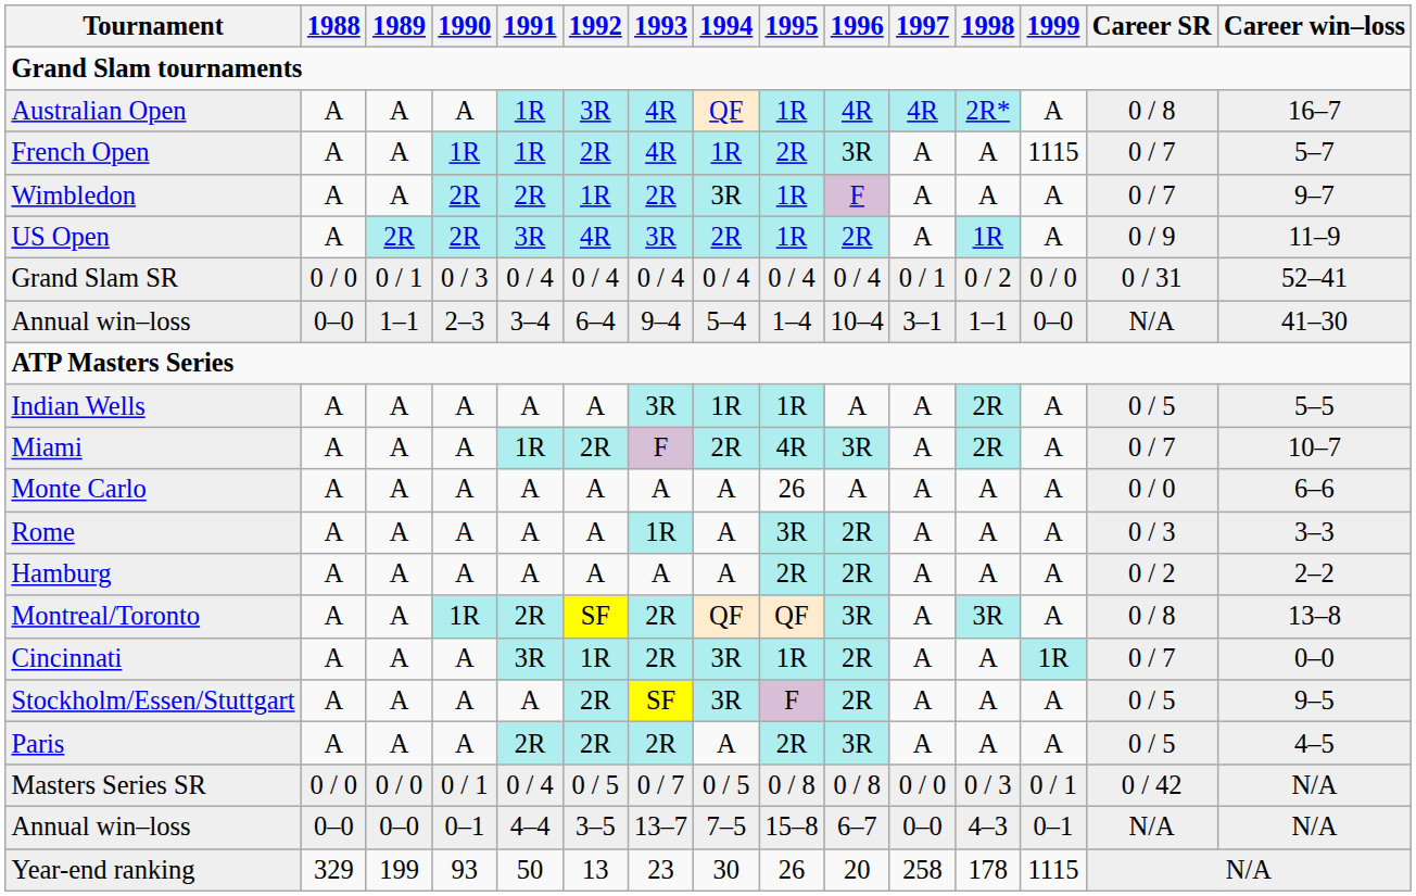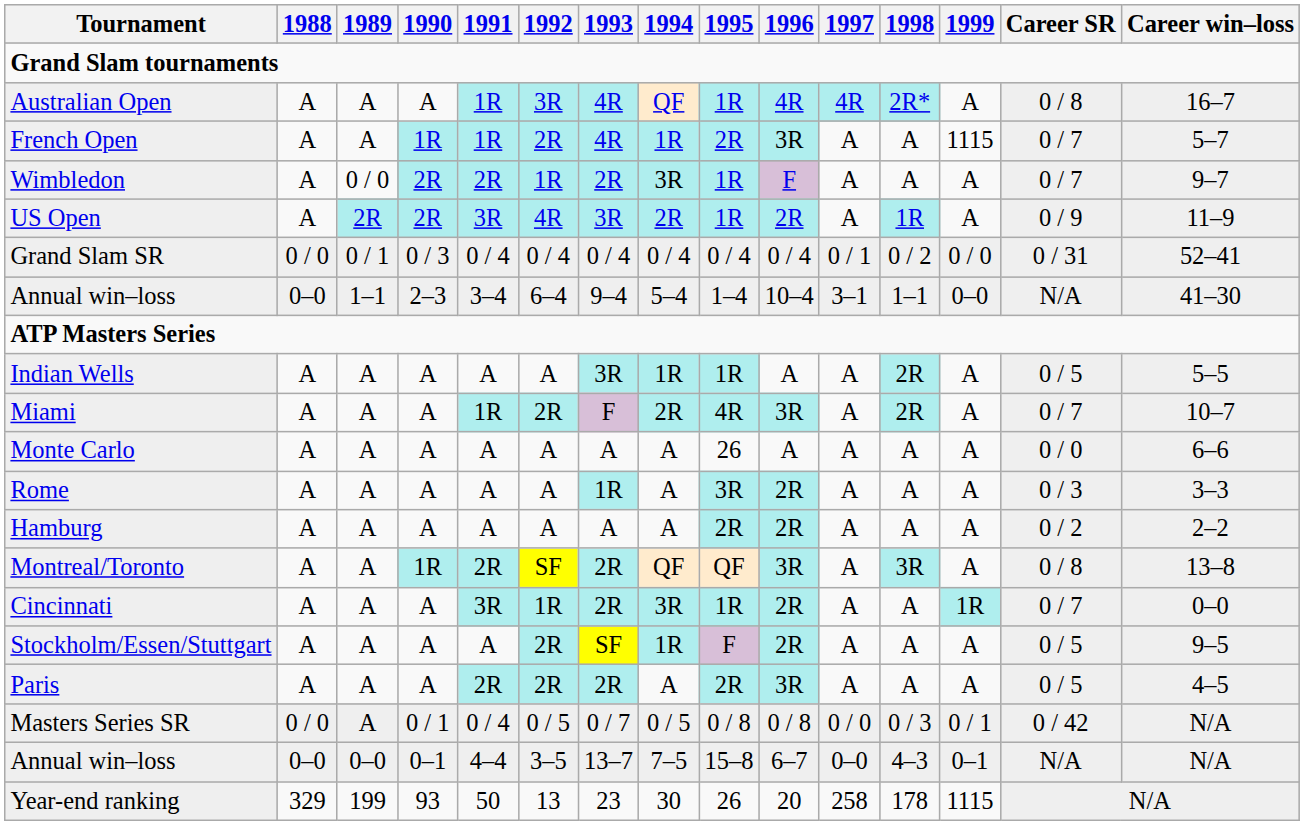 <table class="wikitable">
 <tr>
 <th>Tournament</th>
 <th><a href='#'>1988</a></th>
 <th><a href='#'>1989</a></th>
 <th><a href='#'>1990</a></th>
 <th><a href='#'>1991</a></th>
 <th><a href='#'>1992</a></th>
 <th><a href='#'>1993</a></th>
 <th><a href='#'>1994</a></th>
 <th><a href='#'>1995</a></th>
 <th><a href='#'>1996</a></th>
 <th><a href='#'>1997</a></th>
 <th><a href='#'>1998</a></th>
 <th><a href='#'>1999</a></th>
 <th>Career SR</th>
 <th>Career win–loss</th>
 </tr>
 <tr>
 <td colspan="18"><strong>Grand Slam tournaments</strong></td>
 </tr>
 <tr>
 <td style="background:#EFEFEF;"><a href='#'>Australian Open</a></td>
 <td align="center">A</td>
 <td align="center">A</td>
 <td align="center">A</td>
 <td align="center" style="background:#afeeee;"><a href='#'>1R</a></td>
 <td align="center" style="background:#afeeee;"><a href='#'>3R</a></td>
 <td align="center" style="background:#afeeee;"><a href='#'>4R</a></td>
 <td align="center" style="background:#ffebcd;"><a href='#'>QF</a></td>
 <td align="center" style="background:#afeeee;"><a href='#'>1R</a></td>
 <td align="center" style="background:#afeeee;"><a href='#'>4R</a></td>
 <td align="center" style="background:#afeeee;"><a href='#'>4R</a></td>
 <td align="center" style="background:#afeeee;"><a href='#'>2R*</a></td>
 <td align="center">A</td>
 <td align="center" style="background:#EFEFEF;">0 / 8</td>
 <td align="center" style="background:#EFEFEF;">16–7</td>
 </tr>
 <tr>
 <td style="background:#EFEFEF;"><a href='#'>French Open</a></td>
 <td align="center">A</td>
 <td align="center">A</td>
 <td align="center" style="background:#afeeee;"><a href='#'>1R</a></td>
 <td align="center" style="background:#afeeee;"><a href='#'>1R</a></td>
 <td align="center" style="background:#afeeee;"><a href='#'>2R</a></td>
 <td align="center" style="background:#afeeee;"><a href='#'>4R</a></td>
 <td align="center" style="background:#afeeee;"><a href='#'>1R</a></td>
 <td align="center" style="background:#afeeee;"><a href='#'>2R</a></td>
 <td align="center" style="background:#afeeee;">3R</td>
 <td align="center">A</td>
 <td align="center">A</td>
 <td align="center">1115</td>
 <td align="center" style="background:#EFEFEF;">0 / 7</td>
 <td align="center" style="background:#EFEFEF;">5–7</td>
 </tr>
 <tr>
 <td style="background:#EFEFEF;"><a href='#'>Wimbledon</a></td>
 <td align="center">A</td>
-<td align="center">A</td>
+<td align="center">0 / 0</td>
 <td align="center" style="background:#afeeee;"><a href='#'>2R</a></td>
 <td align="center" style="background:#afeeee;"><a href='#'>2R</a></td>
 <td align="center" style="background:#afeeee;"><a href='#'>1R</a></td>
 <td align="center" style="background:#afeeee;"><a href='#'>2R</a></td>
 <td align="center" style="background:#afeeee;">3R</td>
 <td align="center" style="background:#afeeee;"><a href='#'>1R</a></td>
 <td align="center" style="background:#D8BFD8;"><a href='#'>F</a></td>
 <td align="center">A</td>
 <td align="center">A</td>
 <td align="center">A</td>
 <td align="center" style="background:#EFEFEF;">0 / 7</td>
 <td align="center" style="background:#EFEFEF;">9–7</td>
 </tr>
 <tr>
 <td style="background:#EFEFEF;"><a href='#'>US Open</a></td>
 <td align="center">A</td>
 <td align="center" style="background:#afeeee;"><a href='#'>2R</a></td>
 <td align="center" style="background:#afeeee;"><a href='#'>2R</a></td>
 <td align="center" style="background:#afeeee;"><a href='#'>3R</a></td>
 <td align="center" style="background:#afeeee;"><a href='#'>4R</a></td>
 <td align="center" style="background:#afeeee;"><a href='#'>3R</a></td>
 <td align="center" style="background:#afeeee;"><a href='#'>2R</a></td>
 <td align="center" style="background:#afeeee;"><a href='#'>1R</a></td>
 <td align="center" style="background:#afeeee;"><a href='#'>2R</a></td>
 <td align="center">A</td>
 <td align="center" style="background:#afeeee;"><a href='#'>1R</a></td>
 <td align="center">A</td>
 <td align="center" style="background:#EFEFEF;">0 / 9</td>
 <td align="center" style="background:#EFEFEF;">11–9</td>
 </tr>
 <tr bgcolor="#efefef">
 <td>Grand Slam SR</td>
 <td align="center">0 / 0</td>
 <td align="center">0 / 1</td>
 <td align="center">0 / 3</td>
 <td align="center">0 / 4</td>
 <td align="center">0 / 4</td>
 <td align="center">0 / 4</td>
 <td align="center">0 / 4</td>
 <td align="center">0 / 4</td>
 <td align="center">0 / 4</td>
 <td align="center">0 / 1</td>
 <td align="center">0 / 2</td>
 <td align="center">0 / 0</td>
 <td align="center">0 / 31</td>
 <td align="center" style="background:#EFEFEF;">52–41</td>
 </tr>
 <tr>
 <td style="background:#EFEFEF;">Annual win–loss</td>
 <td align="center" style="background:#EFEFEF;">0–0</td>
 <td align="center" style="background:#EFEFEF;">1–1</td>
 <td align="center" style="background:#EFEFEF;">2–3</td>
 <td align="center" style="background:#EFEFEF;">3–4</td>
 <td align="center" style="background:#EFEFEF;">6–4</td>
 <td align="center" style="background:#EFEFEF;">9–4</td>
 <td align="center" style="background:#EFEFEF;">5–4</td>
 <td align="center" style="background:#EFEFEF;">1–4</td>
 <td align="center" style="background:#EFEFEF;">10–4</td>
 <td align="center" style="background:#EFEFEF;">3–1</td>
 <td align="center" style="background:#EFEFEF;">1–1</td>
 <td align="center" style="background:#EFEFEF;">0–0</td>
 <td align="center" style="background:#EFEFEF;">N/A</td>
 <td align="center" style="background:#EFEFEF;">41–30</td>
 </tr>
 <tr>
 <td colspan="18"><strong>ATP Masters Series</strong></td>
 </tr>
 <tr>
 <td style="background:#EFEFEF;"><a href='#'>Indian Wells</a></td>
 <td align="center">A</td>
 <td align="center">A</td>
 <td align="center">A</td>
 <td align="center">A</td>
 <td align="center">A</td>
 <td align="center" style="background:#afeeee;">3R</td>
 <td align="center" style="background:#afeeee;">1R</td>
 <td align="center" style="background:#afeeee;">1R</td>
 <td align="center">A</td>
 <td align="center">A</td>
 <td align="center" style="background:#afeeee;">2R</td>
 <td align="center">A</td>
 <td align="center" style="background:#EFEFEF;">0 / 5</td>
 <td align="center" style="background:#EFEFEF;">5–5</td>
 </tr>
 <tr>
 <td style="background:#EFEFEF;"><a href='#'>Miami</a></td>
 <td align="center">A</td>
 <td align="center">A</td>
 <td align="center">A</td>
 <td align="center" style="background:#afeeee;">1R</td>
 <td align="center" style="background:#afeeee;">2R</td>
 <td align="center" style="background:#D8BFD8;">F</td>
 <td align="center" style="background:#afeeee;">2R</td>
 <td align="center" style="background:#afeeee;">4R</td>
 <td align="center" style="background:#afeeee;">3R</td>
 <td align="center">A</td>
 <td align="center" style="background:#afeeee;">2R</td>
 <td align="center">A</td>
 <td align="center" style="background:#EFEFEF;">0 / 7</td>
 <td align="center" style="background:#EFEFEF;">10–7</td>
 </tr>
 <tr>
 <td style="background:#EFEFEF;"><a href='#'>Monte Carlo</a></td>
 <td align="center">A</td>
 <td align="center">A</td>
 <td align="center">A</td>
 <td align="center">A</td>
 <td align="center">A</td>
 <td align="center">A</td>
 <td align="center">A</td>
 <td align="center">26</td>
 <td align="center">A</td>
 <td align="center">A</td>
 <td align="center">A</td>
 <td align="center">A</td>
 <td align="center" style="background:#EFEFEF;">0 / 0</td>
 <td align="center" style="background:#EFEFEF;">6–6</td>
 </tr>
 <tr>
 <td style="background:#EFEFEF;"><a href='#'>Rome</a></td>
 <td align="center">A</td>
 <td align="center">A</td>
 <td align="center">A</td>
 <td align="center">A</td>
 <td align="center">A</td>
 <td align="center" style="background:#afeeee;">1R</td>
 <td align="center">A</td>
 <td align="center" style="background:#afeeee;">3R</td>
 <td align="center" style="background:#afeeee;">2R</td>
 <td align="center">A</td>
 <td align="center">A</td>
 <td align="center">A</td>
 <td align="center" style="background:#EFEFEF;">0 / 3</td>
 <td align="center" style="background:#EFEFEF;">3–3</td>
 </tr>
 <tr>
 <td style="background:#EFEFEF;"><a href='#'>Hamburg</a></td>
 <td align="center">A</td>
 <td align="center">A</td>
 <td align="center">A</td>
 <td align="center">A</td>
 <td align="center">A</td>
 <td align="center">A</td>
 <td align="center">A</td>
 <td align="center" style="background:#afeeee;">2R</td>
 <td align="center" style="background:#afeeee;">2R</td>
 <td align="center">A</td>
 <td align="center">A</td>
 <td align="center">A</td>
 <td align="center" style="background:#EFEFEF;">0 / 2</td>
 <td align="center" style="background:#EFEFEF;">2–2</td>
 </tr>
 <tr>
 <td style="background:#EFEFEF;"><a href='#'>Montreal/Toronto</a></td>
 <td align="center">A</td>
 <td align="center">A</td>
 <td align="center" style="background:#afeeee;">1R</td>
 <td align="center" style="background:#afeeee;">2R</td>
 <td align="center" style="background:yellow;">SF</td>
 <td align="center" style="background:#afeeee;">2R</td>
 <td align="center" style="background:#ffebcd;">QF</td>
 <td align="center" style="background:#ffebcd;">QF</td>
 <td align="center" style="background:#afeeee;">3R</td>
 <td align="center">A</td>
 <td align="center" style="background:#afeeee;">3R</td>
 <td align="center">A</td>
 <td align="center" style="background:#EFEFEF;">0 / 8</td>
 <td align="center" style="background:#EFEFEF;">13–8</td>
 </tr>
 <tr>
 <td style="background:#EFEFEF;"><a href='#'>Cincinnati</a></td>
 <td align="center">A</td>
 <td align="center">A</td>
 <td align="center">A</td>
 <td align="center" style="background:#afeeee;">3R</td>
 <td align="center" style="background:#afeeee;">1R</td>
 <td align="center" style="background:#afeeee;">2R</td>
 <td align="center" style="background:#afeeee;">3R</td>
 <td align="center" style="background:#afeeee;">1R</td>
 <td align="center" style="background:#afeeee;">2R</td>
 <td align="center">A</td>
 <td align="center">A</td>
 <td align="center" style="background:#afeeee;">1R</td>
 <td align="center" style="background:#EFEFEF;">0 / 7</td>
 <td align="center" style="background:#EFEFEF;">0–0</td>
 </tr>
 <tr>
 <td style="background:#EFEFEF;"><a href='#'>Stockholm/Essen/Stuttgart</a></td>
 <td align="center">A</td>
 <td align="center">A</td>
 <td align="center">A</td>
 <td align="center">A</td>
 <td align="center" style="background:#afeeee;">2R</td>
 <td align="center" style="background:yellow;">SF</td>
-<td align="center" style="background:#afeeee;">3R</td>
+<td align="center" style="background:#afeeee;">1R</td>
 <td align="center" style="background:#D8BFD8;">F</td>
 <td align="center" style="background:#afeeee;">2R</td>
 <td align="center">A</td>
 <td align="center">A</td>
 <td align="center">A</td>
 <td align="center" style="background:#EFEFEF;">0 / 5</td>
 <td align="center" style="background:#EFEFEF;">9–5</td>
 </tr>
 <tr>
 <td style="background:#EFEFEF;"><a href='#'>Paris</a></td>
 <td align="center">A</td>
 <td align="center">A</td>
 <td align="center">A</td>
 <td align="center" style="background:#afeeee;">2R</td>
 <td align="center" style="background:#afeeee;">2R</td>
 <td align="center" style="background:#afeeee;">2R</td>
 <td align="center">A</td>
 <td align="center" style="background:#afeeee;">2R</td>
 <td align="center" style="background:#afeeee;">3R</td>
 <td align="center">A</td>
 <td align="center">A</td>
 <td align="center">A</td>
 <td align="center" style="background:#EFEFEF;">0 / 5</td>
 <td align="center" style="background:#EFEFEF;">4–5</td>
 </tr>
 <tr bgcolor="#efefef">
 <td>Masters Series SR</td>
 <td align="center">0 / 0</td>
-<td align="center">0 / 0</td>
+<td align="center">A</td>
 <td align="center">0 / 1</td>
 <td align="center">0 / 4</td>
 <td align="center">0 / 5</td>
 <td align="center">0 / 7</td>
 <td align="center">0 / 5</td>
 <td align="center">0 / 8</td>
 <td align="center">0 / 8</td>
 <td align="center">0 / 0</td>
 <td align="center">0 / 3</td>
 <td align="center">0 / 1</td>
 <td align="center">0 / 42</td>
 <td align="center" style="background:#EFEFEF;">N/A</td>
 </tr>
 <tr>
 <td style="background:#EFEFEF;">Annual win–loss</td>
 <td align="center" style="background:#EFEFEF;">0–0</td>
 <td align="center" style="background:#EFEFEF;">0–0</td>
 <td align="center" style="background:#EFEFEF;">0–1</td>
 <td align="center" style="background:#EFEFEF;">4–4</td>
 <td align="center" style="background:#EFEFEF;">3–5</td>
 <td align="center" style="background:#EFEFEF;">13–7</td>
 <td align="center" style="background:#EFEFEF;">7–5</td>
 <td align="center" style="background:#EFEFEF;">15–8</td>
 <td align="center" style="background:#EFEFEF;">6–7</td>
 <td align="center" style="background:#EFEFEF;">0–0</td>
 <td align="center" style="background:#EFEFEF;">4–3</td>
 <td align="center" style="background:#EFEFEF;">0–1</td>
 <td align="center" style="background:#EFEFEF;">N/A</td>
 <td align="center" style="background:#EFEFEF;">N/A</td>
 </tr>
 <tr>
 <td style="background:#EFEFEF;">Year-end ranking</td>
 <td align="center">329</td>
 <td align="center">199</td>
 <td align="center">93</td>
 <td align="center">50</td>
 <td align="center">13</td>
 <td align="center">23</td>
 <td align="center">30</td>
 <td align="center">26</td>
 <td align="center">20</td>
 <td align="center">258</td>
 <td align="center">178</td>
 <td align="center">1115</td>
 <td colspan=2 align="center" style="background:#EFEFEF;">N/A</td>
 </tr>
 </table>
